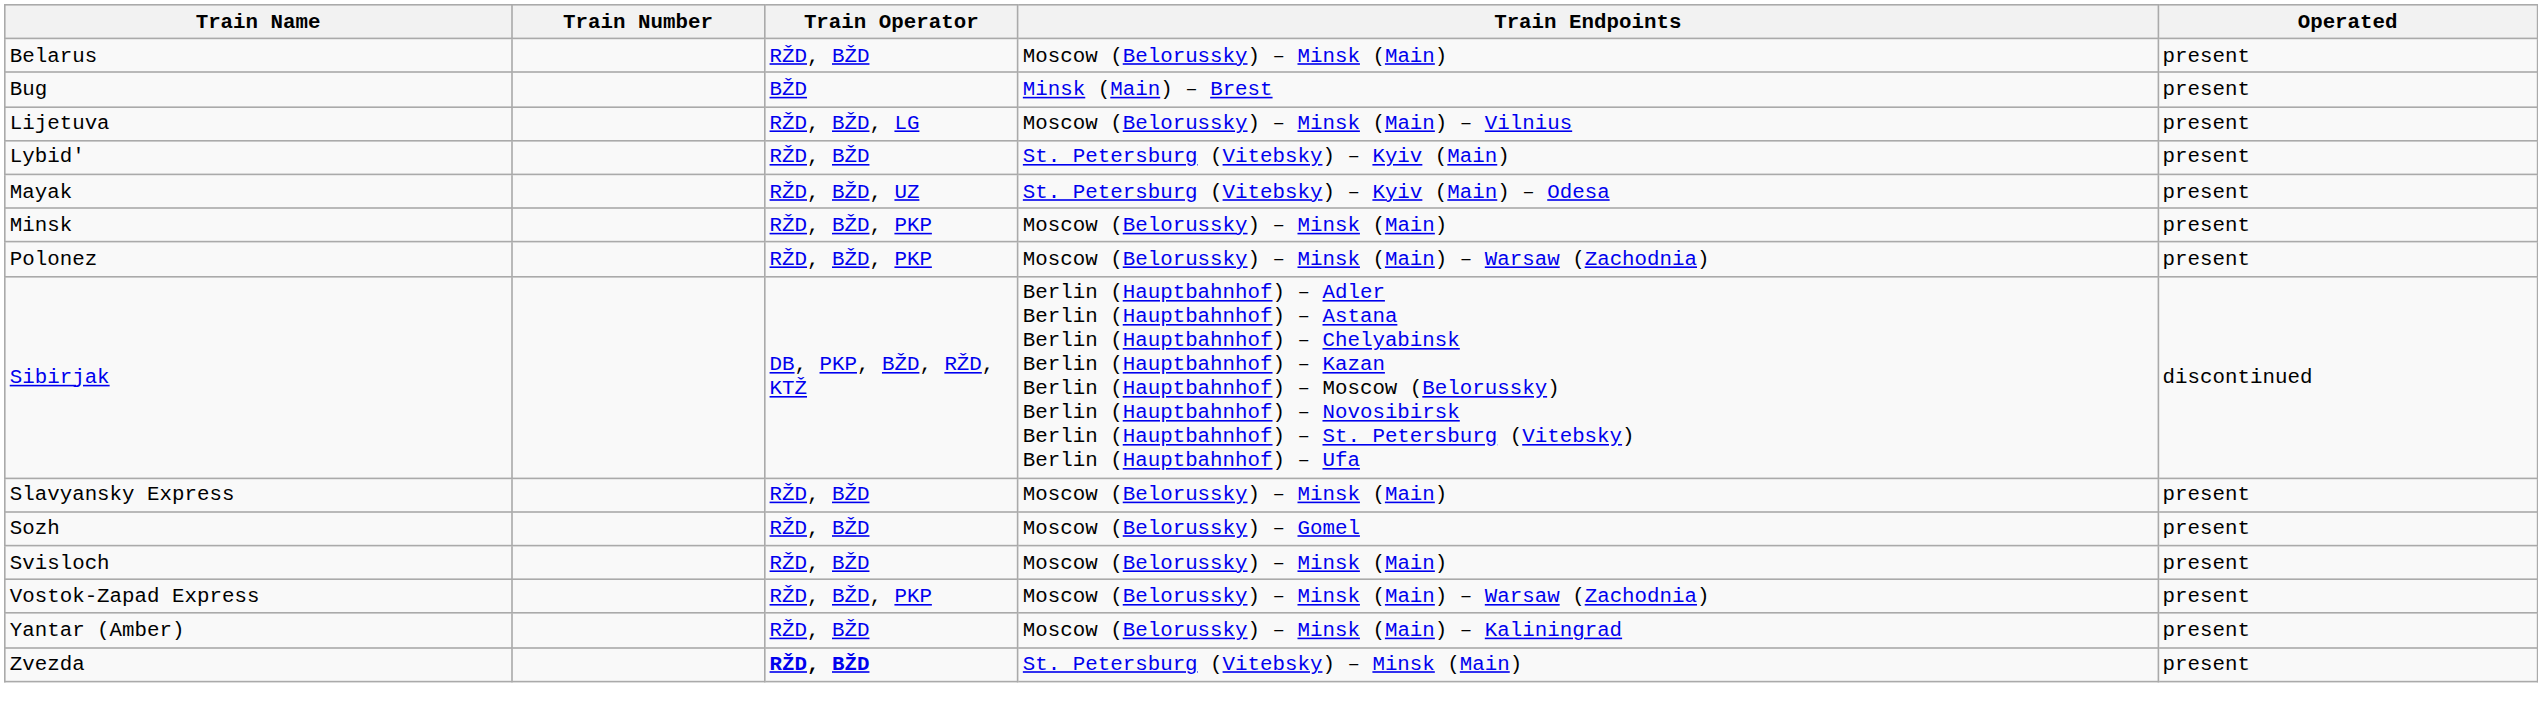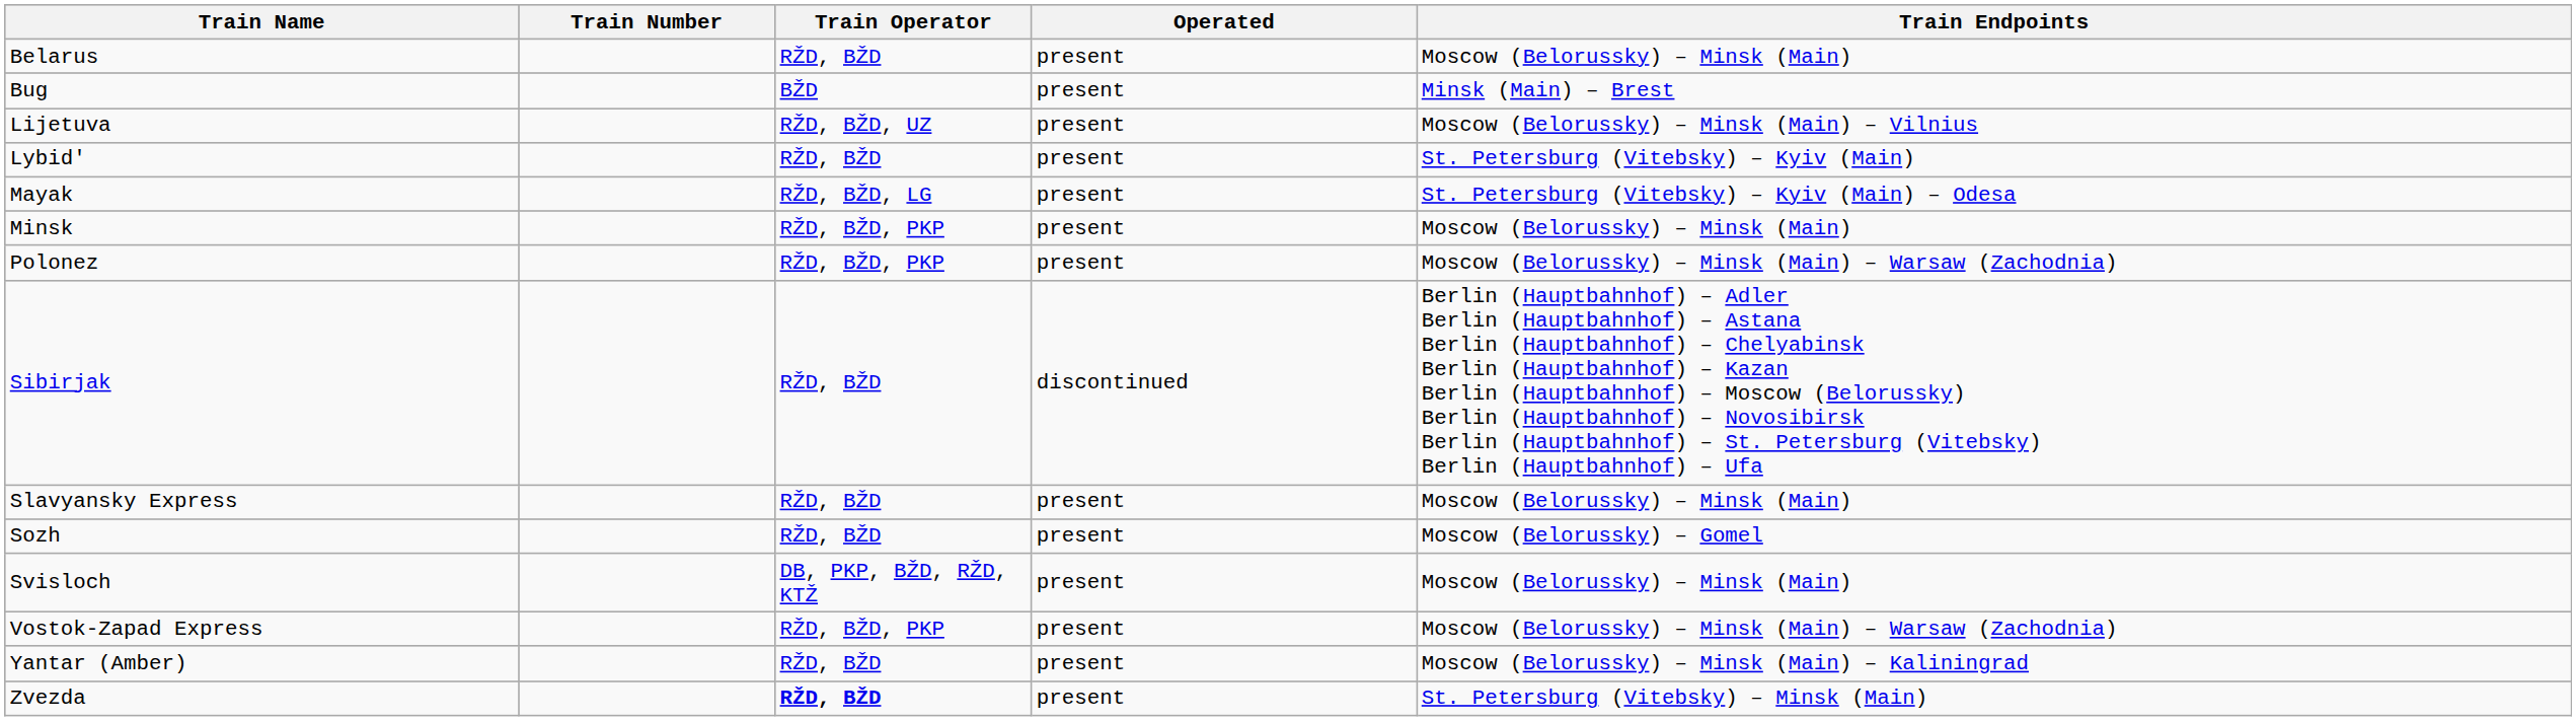 <table class="wikitable" width=100%>
 <tr>
 <th width=20%>Train Name</th>
 <th width=10%>Train Number</th>
 <th width=10%>Train Operator</th>
+<th width=15%>Operated</th>
 <th width=45%>Train Endpoints</th>
-<th width=15%>Operated</th>
 </tr>
 <tr>
 <td>Belarus</td>
 <td></td>
 <td><a href='#'>RŽD</a>, <a href='#'>BŽD</a></td>
+<td>present</td>
 <td>Moscow (<a href='#'>Belorussky</a>) – <a href='#'>Minsk</a> (<a href='#'>Main</a>)</td>
-<td>present</td>
 </tr>
 <tr>
 <td>Bug</td>
 <td></td>
 <td><a href='#'>BŽD</a></td>
+<td>present</td>
 <td><a href='#'>Minsk</a> (<a href='#'>Main</a>) – <a href='#'>Brest</a></td>
-<td>present</td>
 </tr>
 <tr>
 <td>Lijetuva</td>
 <td></td>
-<td><a href='#'>RŽD</a>, <a href='#'>BŽD</a>, <a href='#'>LG</a></td>
+<td><a href='#'>RŽD</a>, <a href='#'>BŽD</a>, <a href='#'>UZ</a></td>
+<td>present</td>
 <td>Moscow (<a href='#'>Belorussky</a>) – <a href='#'>Minsk</a> (<a href='#'>Main</a>) – <a href='#'>Vilnius</a></td>
-<td>present</td>
 </tr>
 <tr>
 <td>Lybid'</td>
 <td></td>
 <td><a href='#'>RŽD</a>, <a href='#'>BŽD</a></td>
+<td>present</td>
 <td><a href='#'>St. Petersburg</a> (<a href='#'>Vitebsky</a>) – <a href='#'>Kyiv</a> (<a href='#'>Main</a>)</td>
-<td>present</td>
 </tr>
 <tr>
 <td>Mayak</td>
 <td></td>
-<td><a href='#'>RŽD</a>, <a href='#'>BŽD</a>, <a href='#'>UZ</a></td>
+<td><a href='#'>RŽD</a>, <a href='#'>BŽD</a>, <a href='#'>LG</a></td>
+<td>present</td>
 <td><a href='#'>St. Petersburg</a> (<a href='#'>Vitebsky</a>) – <a href='#'>Kyiv</a> (<a href='#'>Main</a>) – <a href='#'>Odesa</a></td>
-<td>present</td>
 </tr>
 <tr>
 <td>Minsk</td>
 <td></td>
 <td><a href='#'>RŽD</a>, <a href='#'>BŽD</a>, <a href='#'>PKP</a></td>
+<td>present</td>
 <td>Moscow (<a href='#'>Belorussky</a>) – <a href='#'>Minsk</a> (<a href='#'>Main</a>)</td>
-<td>present</td>
 </tr>
 <tr>
 <td>Polonez</td>
 <td></td>
 <td><a href='#'>RŽD</a>, <a href='#'>BŽD</a>, <a href='#'>PKP</a></td>
+<td>present</td>
 <td>Moscow (<a href='#'>Belorussky</a>) – <a href='#'>Minsk</a> (<a href='#'>Main</a>) – <a href='#'>Warsaw</a> (<a href='#'>Zachodnia</a>)</td>
-<td>present</td>
 </tr>
 <tr>
 <td><a href='#'>Sibirjak</a></td>
 <td></td>
-<td><a href='#'>DB</a>, <a href='#'>PKP</a>, <a href='#'>BŽD</a>, <a href='#'>RŽD</a>, <a href='#'>KTŽ</a></td>
+<td><a href='#'>RŽD</a>, <a href='#'>BŽD</a></td>
+<td>discontinued</td>
 <td>Berlin (<a href='#'>Hauptbahnhof</a>) – <a href='#'>Adler</a><br>Berlin (<a href='#'>Hauptbahnhof</a>) – <a href='#'>Astana</a><br>Berlin (<a href='#'>Hauptbahnhof</a>) – <a href='#'>Chelyabinsk</a><br>Berlin (<a href='#'>Hauptbahnhof</a>) – <a href='#'>Kazan</a><br>Berlin (<a href='#'>Hauptbahnhof</a>) – Moscow (<a href='#'>Belorussky</a>)<br>Berlin (<a href='#'>Hauptbahnhof</a>) – <a href='#'>Novosibirsk</a><br>Berlin (<a href='#'>Hauptbahnhof</a>) – <a href='#'>St. Petersburg</a> (<a href='#'>Vitebsky</a>)<br>Berlin (<a href='#'>Hauptbahnhof</a>) – <a href='#'>Ufa</a></td>
-<td>discontinued</td>
 </tr>
 <tr>
 <td>Slavyansky Express</td>
 <td></td>
 <td><a href='#'>RŽD</a>, <a href='#'>BŽD</a></td>
+<td>present</td>
 <td>Moscow (<a href='#'>Belorussky</a>) – <a href='#'>Minsk</a> (<a href='#'>Main</a>)</td>
-<td>present</td>
 </tr>
 <tr>
 <td>Sozh</td>
 <td></td>
 <td><a href='#'>RŽD</a>, <a href='#'>BŽD</a></td>
+<td>present</td>
 <td>Moscow (<a href='#'>Belorussky</a>) – <a href='#'>Gomel</a></td>
-<td>present</td>
 </tr>
 <tr>
 <td>Svisloch</td>
 <td></td>
-<td><a href='#'>RŽD</a>, <a href='#'>BŽD</a></td>
+<td><a href='#'>DB</a>, <a href='#'>PKP</a>, <a href='#'>BŽD</a>, <a href='#'>RŽD</a>, <a href='#'>KTŽ</a></td>
+<td>present</td>
 <td>Moscow (<a href='#'>Belorussky</a>) – <a href='#'>Minsk</a> (<a href='#'>Main</a>)</td>
-<td>present</td>
 </tr>
 <tr>
 <td>Vostok-Zapad Express</td>
 <td></td>
 <td><a href='#'>RŽD</a>, <a href='#'>BŽD</a>, <a href='#'>PKP</a></td>
+<td>present</td>
 <td>Moscow (<a href='#'>Belorussky</a>) – <a href='#'>Minsk</a> (<a href='#'>Main</a>) – <a href='#'>Warsaw</a> (<a href='#'>Zachodnia</a>)</td>
-<td>present</td>
 </tr>
 <tr>
 <td>Yantar (Amber)</td>
 <td></td>
 <td><a href='#'>RŽD</a>, <a href='#'>BŽD</a></td>
+<td>present</td>
 <td>Moscow (<a href='#'>Belorussky</a>) – <a href='#'>Minsk</a> (<a href='#'>Main</a>) – <a href='#'>Kaliningrad</a></td>
-<td>present</td>
 </tr>
 <tr>
 <td>Zvezda</td>
 <td></td>
 <td><strong><a href='#'>RŽD</a>, <a href='#'>BŽD</a></strong></td>
+<td>present</td>
 <td><a href='#'>St. Petersburg</a> (<a href='#'>Vitebsky</a>) – <a href='#'>Minsk</a> (<a href='#'>Main</a>)</td>
-<td>present</td>
 </tr>
 </table>
